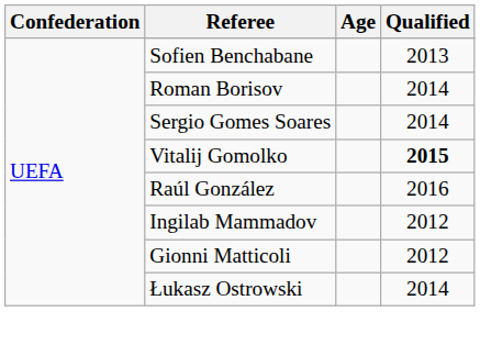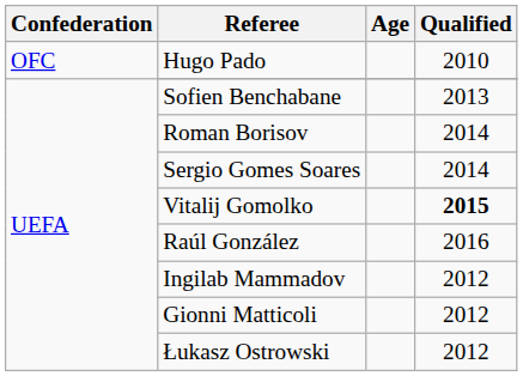 <table class="wikitable">
 <tr>
 <th>Confederation</th>
 <th>Referee</th>
 <th>Age</th>
 <th>Qualified</th>
+</tr>
+<tr>
+<td><a href='#'>OFC</a></td>
+<td> Hugo Pado</td>
+<td align=center></td>
+<td align=center>2010</td>
 </tr>
 <tr>
 <td rowspan="9"><a href='#'>UEFA</a></td>
 </tr>
 <tr>
 <td> Sofien Benchabane</td>
 <td align=center></td>
 <td align=center>2013</td>
 </tr>
 <tr>
 <td> Roman Borisov</td>
 <td align=center></td>
 <td align=center>2014</td>
 </tr>
 <tr>
 <td> Sergio Gomes Soares</td>
 <td align=center></td>
 <td align=center>2014</td>
 </tr>
 <tr>
 <td> Vitalij Gomolko</td>
 <td align=center></td>
 <td align=center><strong>2015</strong></td>
 </tr>
 <tr>
 <td> Raúl González</td>
 <td align=center></td>
 <td align=center>2016</td>
 </tr>
 <tr>
 <td> Ingilab Mammadov</td>
 <td align=center></td>
 <td align=center>2012</td>
 </tr>
 <tr>
 <td> Gionni Matticoli</td>
 <td align=center></td>
 <td align=center>2012</td>
 </tr>
 <tr>
 <td> Łukasz Ostrowski</td>
 <td align=center></td>
-<td align=center>2014</td>
+<td align=center>2012</td>
 </tr>
 </table>
